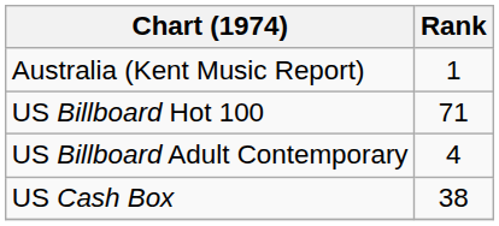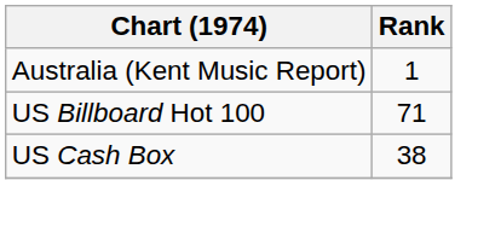 <table class="wikitable sortable">
 <tr>
 <th>Chart (1974)</th>
 <th style="text-align:center;">Rank</th>
 </tr>
 <tr>
 <td>Australia (Kent Music Report)</td>
 <td style="text-align:center;">1</td>
 </tr>
 <tr>
 <td>US <em>Billboard</em> Hot 100</td>
 <td style="text-align:center;">71</td>
 </tr>
 <tr>
-<td>US <em>Billboard</em> Adult Contemporary</td>
-<td style="text-align:center;">4</td>
-</tr>
-<tr>
 <td>US <em>Cash Box</em> </td>
 <td style="text-align:center;">38</td>
 </tr>
 <tr>
 </tr>
 </table>
